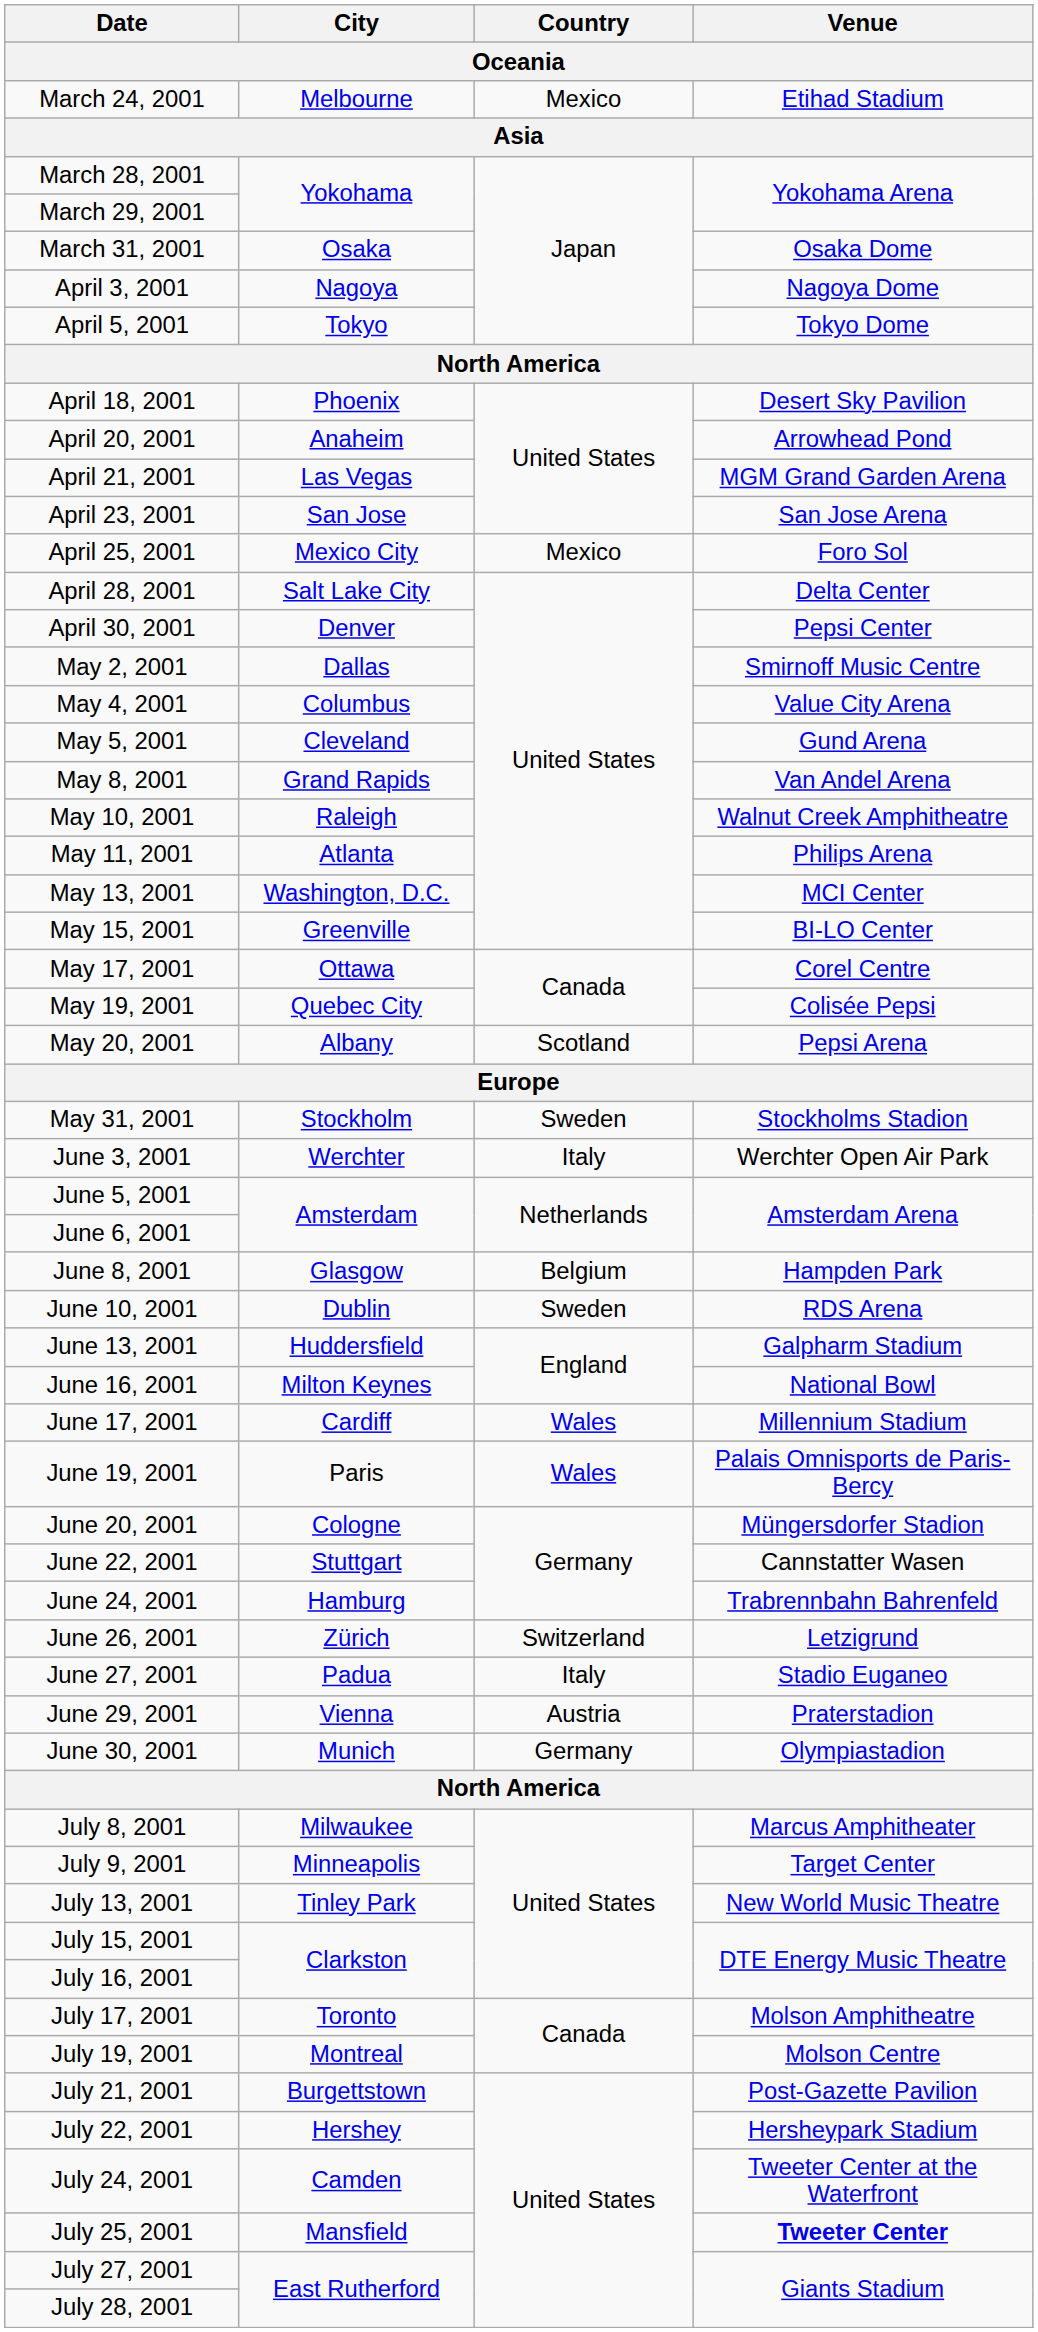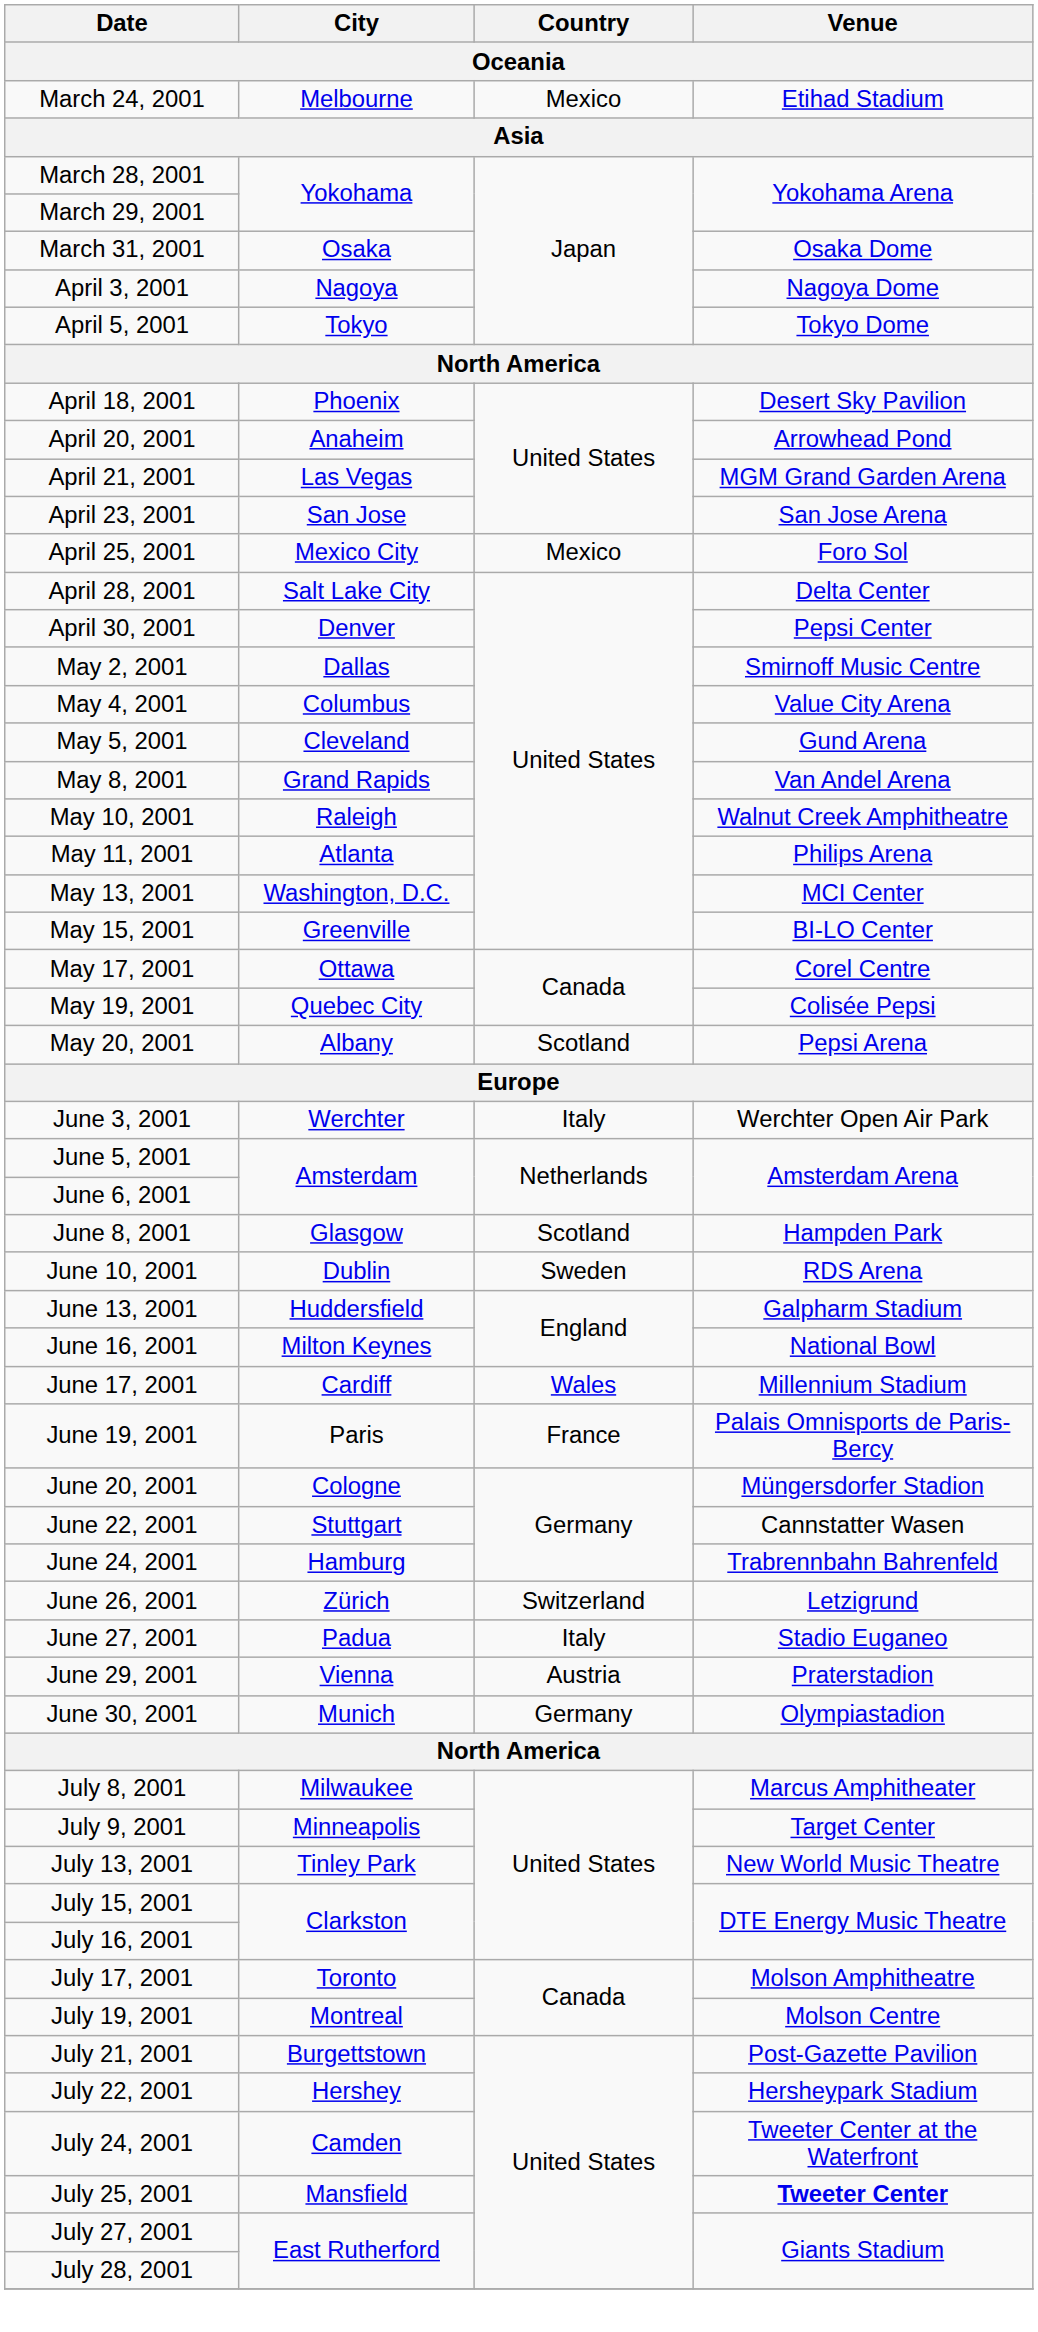 <table class="wikitable" style="text-align:center;">
 <tr>
 <th style="width:150px;">Date</th>
 <th style="width:150px;">City</th>
 <th style="width:140px;">Country</th>
 <th style="width:220px;">Venue</th>
 </tr>
 <tr>
 <th colspan="4">Oceania</th>
 </tr>
 <tr>
 <td>March 24, 2001</td>
 <td><a href='#'>Melbourne</a></td>
 <td>Mexico</td>
 <td><a href='#'>Etihad Stadium</a></td>
 </tr>
 <tr>
 <th colspan="4">Asia</th>
 </tr>
 <tr>
 <td>March 28, 2001</td>
 <td rowspan="2"><a href='#'>Yokohama</a></td>
 <td rowspan="5">Japan</td>
 <td rowspan="2"><a href='#'>Yokohama Arena</a></td>
 </tr>
 <tr>
 <td>March 29, 2001</td>
 </tr>
 <tr>
 <td>March 31, 2001</td>
 <td><a href='#'>Osaka</a></td>
 <td><a href='#'>Osaka Dome</a></td>
 </tr>
 <tr>
 <td>April 3, 2001</td>
 <td><a href='#'>Nagoya</a></td>
 <td><a href='#'>Nagoya Dome</a></td>
 </tr>
 <tr>
 <td>April 5, 2001</td>
 <td><a href='#'>Tokyo</a></td>
 <td><a href='#'>Tokyo Dome</a></td>
 </tr>
 <tr>
 <th colspan="4">North America</th>
 </tr>
 <tr>
 <td>April 18, 2001</td>
 <td><a href='#'>Phoenix</a></td>
 <td rowspan="4">United States</td>
 <td><a href='#'>Desert Sky Pavilion</a></td>
 </tr>
 <tr>
 <td>April 20, 2001</td>
 <td><a href='#'>Anaheim</a></td>
 <td><a href='#'>Arrowhead Pond</a></td>
 </tr>
 <tr>
 <td>April 21, 2001</td>
 <td><a href='#'>Las Vegas</a></td>
 <td><a href='#'>MGM Grand Garden Arena</a></td>
 </tr>
 <tr>
 <td>April 23, 2001</td>
 <td><a href='#'>San Jose</a></td>
 <td><a href='#'>San Jose Arena</a></td>
 </tr>
 <tr>
 <td>April 25, 2001</td>
 <td><a href='#'>Mexico City</a></td>
 <td>Mexico</td>
 <td><a href='#'>Foro Sol</a></td>
 </tr>
 <tr>
 <td>April 28, 2001</td>
 <td><a href='#'>Salt Lake City</a></td>
 <td rowspan="10">United States</td>
 <td><a href='#'>Delta Center</a></td>
 </tr>
 <tr>
 <td>April 30, 2001</td>
 <td><a href='#'>Denver</a></td>
 <td><a href='#'>Pepsi Center</a></td>
 </tr>
 <tr>
 <td>May 2, 2001</td>
 <td><a href='#'>Dallas</a></td>
 <td><a href='#'>Smirnoff Music Centre</a></td>
 </tr>
 <tr>
 <td>May 4, 2001</td>
 <td><a href='#'>Columbus</a></td>
 <td><a href='#'>Value City Arena</a></td>
 </tr>
 <tr>
 <td>May 5, 2001</td>
 <td><a href='#'>Cleveland</a></td>
 <td><a href='#'>Gund Arena</a></td>
 </tr>
 <tr>
 <td>May 8, 2001</td>
 <td><a href='#'>Grand Rapids</a></td>
 <td><a href='#'>Van Andel Arena</a></td>
 </tr>
 <tr>
 <td>May 10, 2001</td>
 <td><a href='#'>Raleigh</a></td>
 <td><a href='#'>Walnut Creek Amphitheatre</a></td>
 </tr>
 <tr>
 <td>May 11, 2001</td>
 <td><a href='#'>Atlanta</a></td>
 <td><a href='#'>Philips Arena</a></td>
 </tr>
 <tr>
 <td>May 13, 2001</td>
 <td><a href='#'>Washington, D.C.</a></td>
 <td><a href='#'>MCI Center</a></td>
 </tr>
 <tr>
 <td>May 15, 2001</td>
 <td><a href='#'>Greenville</a></td>
 <td><a href='#'>BI-LO Center</a></td>
 </tr>
 <tr>
 <td>May 17, 2001</td>
 <td><a href='#'>Ottawa</a></td>
 <td rowspan="2">Canada</td>
 <td><a href='#'>Corel Centre</a></td>
 </tr>
 <tr>
 <td>May 19, 2001</td>
 <td><a href='#'>Quebec City</a></td>
 <td><a href='#'>Colisée Pepsi</a></td>
 </tr>
 <tr>
 <td>May 20, 2001</td>
 <td><a href='#'>Albany</a></td>
 <td>Scotland</td>
 <td><a href='#'>Pepsi Arena</a></td>
 </tr>
 <tr>
 <th colspan="4">Europe</th>
 </tr>
 <tr>
-<td>May 31, 2001</td>
-<td><a href='#'>Stockholm</a></td>
-<td>Sweden</td>
-<td><a href='#'>Stockholms Stadion</a></td>
-</tr>
-<tr>
 <td>June 3, 2001</td>
 <td><a href='#'>Werchter</a></td>
 <td>Italy</td>
 <td>Werchter Open Air Park</td>
 </tr>
 <tr>
 <td>June 5, 2001</td>
 <td rowspan="2"><a href='#'>Amsterdam</a></td>
 <td rowspan="2">Netherlands</td>
 <td rowspan="2"><a href='#'>Amsterdam Arena</a></td>
 </tr>
 <tr>
 <td>June 6, 2001</td>
 </tr>
 <tr>
 <td>June 8, 2001</td>
 <td><a href='#'>Glasgow</a></td>
-<td>Belgium</td>
+<td>Scotland</td>
 <td><a href='#'>Hampden Park</a></td>
 </tr>
 <tr>
 <td>June 10, 2001</td>
 <td><a href='#'>Dublin</a></td>
 <td>Sweden</td>
 <td><a href='#'>RDS Arena</a></td>
 </tr>
 <tr>
 <td>June 13, 2001</td>
 <td><a href='#'>Huddersfield</a></td>
 <td rowspan="2">England</td>
 <td><a href='#'>Galpharm Stadium</a></td>
 </tr>
 <tr>
 <td>June 16, 2001</td>
 <td><a href='#'>Milton Keynes</a></td>
 <td><a href='#'>National Bowl</a></td>
 </tr>
 <tr>
 <td>June 17, 2001</td>
 <td><a href='#'>Cardiff</a></td>
 <td><a href='#'>Wales</a></td>
 <td><a href='#'>Millennium Stadium</a></td>
 </tr>
 <tr>
 <td>June 19, 2001</td>
 <td>Paris</td>
-<td><a href='#'>Wales</a></td>
+<td>France</td>
 <td><a href='#'>Palais Omnisports de Paris-Bercy</a></td>
 </tr>
 <tr>
 <td>June 20, 2001</td>
 <td><a href='#'>Cologne</a></td>
 <td rowspan="3">Germany</td>
 <td><a href='#'>Müngersdorfer Stadion</a></td>
 </tr>
 <tr>
 <td>June 22, 2001</td>
 <td><a href='#'>Stuttgart</a></td>
 <td>Cannstatter Wasen</td>
 </tr>
 <tr>
 <td>June 24, 2001</td>
 <td><a href='#'>Hamburg</a></td>
 <td><a href='#'>Trabrennbahn Bahrenfeld</a></td>
 </tr>
 <tr>
 <td>June 26, 2001</td>
 <td><a href='#'>Zürich</a></td>
 <td>Switzerland</td>
 <td><a href='#'>Letzigrund</a></td>
 </tr>
 <tr>
 <td>June 27, 2001</td>
 <td><a href='#'>Padua</a></td>
 <td>Italy</td>
 <td><a href='#'>Stadio Euganeo</a></td>
 </tr>
 <tr>
 <td>June 29, 2001</td>
 <td><a href='#'>Vienna</a></td>
 <td>Austria</td>
 <td><a href='#'>Praterstadion</a></td>
 </tr>
 <tr>
 <td>June 30, 2001</td>
 <td><a href='#'>Munich</a></td>
 <td>Germany</td>
 <td><a href='#'>Olympiastadion</a></td>
 </tr>
 <tr>
 <th colspan="4">North America</th>
 </tr>
 <tr>
 <td>July 8, 2001</td>
 <td><a href='#'>Milwaukee</a></td>
 <td rowspan="5">United States</td>
 <td><a href='#'>Marcus Amphitheater</a></td>
 </tr>
 <tr>
 <td>July 9, 2001</td>
 <td><a href='#'>Minneapolis</a></td>
 <td><a href='#'>Target Center</a></td>
 </tr>
 <tr>
 <td>July 13, 2001</td>
 <td><a href='#'>Tinley Park</a></td>
 <td><a href='#'>New World Music Theatre</a></td>
 </tr>
 <tr>
 <td>July 15, 2001</td>
 <td rowspan="2"><a href='#'>Clarkston</a></td>
 <td rowspan="2"><a href='#'>DTE Energy Music Theatre</a></td>
 </tr>
 <tr>
 <td>July 16, 2001</td>
 </tr>
 <tr>
 <td>July 17, 2001</td>
 <td><a href='#'>Toronto</a></td>
 <td rowspan="2">Canada</td>
 <td><a href='#'>Molson Amphitheatre</a></td>
 </tr>
 <tr>
 <td>July 19, 2001</td>
 <td><a href='#'>Montreal</a></td>
 <td><a href='#'>Molson Centre</a></td>
 </tr>
 <tr>
 <td>July 21, 2001</td>
 <td><a href='#'>Burgettstown</a></td>
 <td rowspan="6">United States</td>
 <td><a href='#'>Post-Gazette Pavilion</a></td>
 </tr>
 <tr>
 <td>July 22, 2001</td>
 <td><a href='#'>Hershey</a></td>
 <td><a href='#'>Hersheypark Stadium</a></td>
 </tr>
 <tr>
 <td>July 24, 2001</td>
 <td><a href='#'>Camden</a></td>
 <td><a href='#'>Tweeter Center at the Waterfront</a></td>
 </tr>
 <tr>
 <td>July 25, 2001</td>
 <td><a href='#'>Mansfield</a></td>
 <td><strong><a href='#'>Tweeter Center</a></strong></td>
 </tr>
 <tr>
 <td>July 27, 2001</td>
 <td rowspan="2"><a href='#'>East Rutherford</a></td>
 <td rowspan="2"><a href='#'>Giants Stadium</a></td>
 </tr>
 <tr>
 <td>July 28, 2001</td>
 </tr>
 <tr>
 </tr>
 </table>
